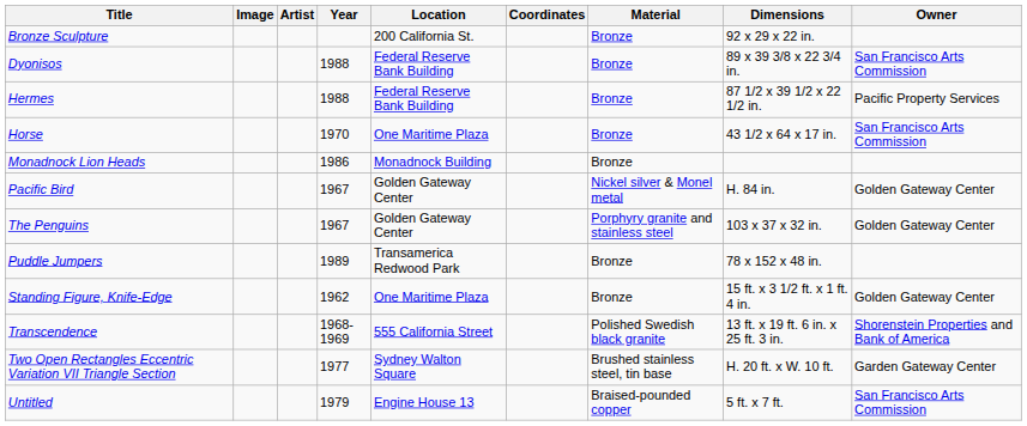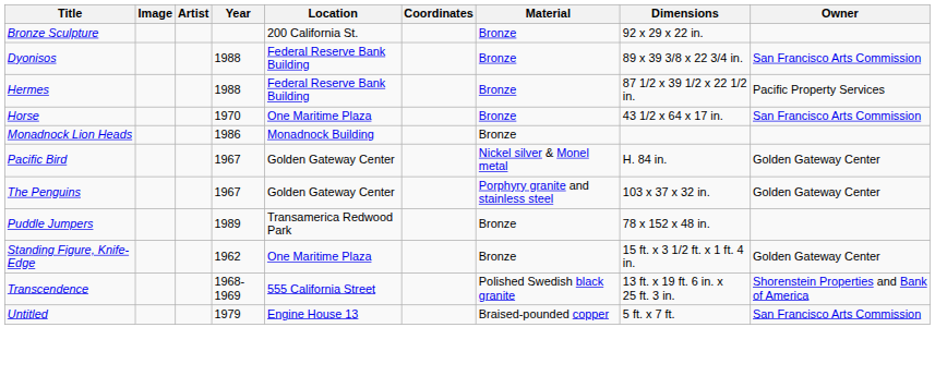 <table class="wikitable sortable">
 <tr>
 <th>Title</th>
 <th>Image</th>
 <th>Artist</th>
 <th>Year</th>
 <th>Location</th>
 <th>Coordinates</th>
 <th>Material</th>
 <th>Dimensions</th>
 <th>Owner</th>
 </tr>
 <tr>
 <td><em><a href='#'>Bronze Sculpture</a></em></td>
 <td></td>
 <td></td>
 <td></td>
 <td>200 California St.</td>
 <td><small></small></td>
 <td><a href='#'>Bronze</a></td>
 <td>92 x 29 x 22 in.</td>
 <td></td>
 </tr>
 <tr>
 <td><em><a href='#'>Dyonisos</a></em></td>
 <td></td>
 <td></td>
 <td>1988</td>
 <td><a href='#'>Federal Reserve Bank Building</a></td>
 <td><small></small></td>
 <td><a href='#'>Bronze</a></td>
 <td>89 x 39 3/8 x 22 3/4 in.</td>
 <td><a href='#'>San Francisco Arts Commission</a></td>
 </tr>
 <tr>
 <td><em><a href='#'>Hermes</a></em></td>
 <td></td>
 <td></td>
 <td>1988</td>
 <td><a href='#'>Federal Reserve Bank Building</a></td>
 <td><small></small></td>
 <td><a href='#'>Bronze</a></td>
 <td>87 1/2 x 39 1/2 x 22 1/2 in.</td>
 <td>Pacific Property Services</td>
 </tr>
 <tr>
 <td><em><a href='#'>Horse</a></em></td>
 <td></td>
 <td></td>
 <td>1970</td>
 <td><a href='#'>One Maritime Plaza</a></td>
 <td><small></small></td>
 <td><a href='#'>Bronze</a></td>
 <td>43 1/2 x 64 x 17 in.</td>
 <td><a href='#'>San Francisco Arts Commission</a></td>
 </tr>
 <tr>
 <td><em><a href='#'>Monadnock Lion Heads</a></em></td>
 <td></td>
 <td></td>
 <td>1986</td>
 <td><a href='#'>Monadnock Building</a></td>
 <td></td>
 <td>Bronze</td>
 <td></td>
 <td></td>
 </tr>
 <tr>
 <td><em><a href='#'>Pacific Bird</a></em></td>
 <td></td>
 <td></td>
 <td>1967</td>
 <td>Golden Gateway Center</td>
 <td></td>
 <td><a href='#'>Nickel silver</a> & <a href='#'>Monel metal</a></td>
 <td>H. 84 in.</td>
 <td>Golden Gateway Center</td>
 </tr>
 <tr>
 <td><em><a href='#'>The Penguins</a></em></td>
 <td></td>
 <td></td>
 <td>1967</td>
 <td>Golden Gateway Center</td>
 <td></td>
 <td><a href='#'>Porphyry granite</a> and <a href='#'>stainless steel</a></td>
 <td>103 x 37 x 32 in.</td>
 <td>Golden Gateway Center</td>
 </tr>
 <tr>
 <td><em><a href='#'>Puddle Jumpers</a></em></td>
 <td></td>
 <td></td>
 <td>1989</td>
 <td>Transamerica Redwood Park</td>
 <td><small></small></td>
 <td>Bronze</td>
 <td>78 x 152 x 48 in.</td>
 <td></td>
 </tr>
 <tr>
 <td><em><a href='#'>Standing Figure, Knife-Edge</a></em></td>
 <td></td>
 <td></td>
 <td>1962</td>
 <td><a href='#'>One Maritime Plaza</a></td>
 <td></td>
 <td>Bronze</td>
 <td>15 ft. x 3 1/2 ft. x 1 ft. 4 in.</td>
 <td>Golden Gateway Center</td>
 </tr>
 <tr>
 <td><em><a href='#'>Transcendence</a></em></td>
 <td></td>
 <td></td>
 <td>1968-1969</td>
 <td><a href='#'>555 California Street</a></td>
 <td><small></small></td>
 <td>Polished Swedish <a href='#'>black granite</a></td>
 <td>13 ft. x 19 ft. 6 in. x 25 ft. 3 in.</td>
 <td><a href='#'>Shorenstein Properties</a> and <a href='#'>Bank of America</a></td>
 </tr>
 <tr>
-<td><em><a href='#'>Two Open Rectangles Eccentric Variation VII Triangle Section</a></em></td>
-<td></td>
-<td></td>
-<td>1977</td>
-<td><a href='#'>Sydney Walton Square</a></td>
-<td><small></small></td>
-<td>Brushed stainless steel, tin base</td>
-<td>H. 20 ft. x W. 10 ft.</td>
-<td>Garden Gateway Center</td>
-</tr>
-<tr>
 <td><em><a href='#'>Untitled</a></em></td>
 <td></td>
 <td></td>
 <td>1979</td>
 <td><a href='#'>Engine House 13</a></td>
 <td><small></small></td>
 <td>Braised-pounded <a href='#'>copper</a></td>
 <td>5 ft. x 7 ft.</td>
 <td><a href='#'>San Francisco Arts Commission</a></td>
 </tr>
 </table>
